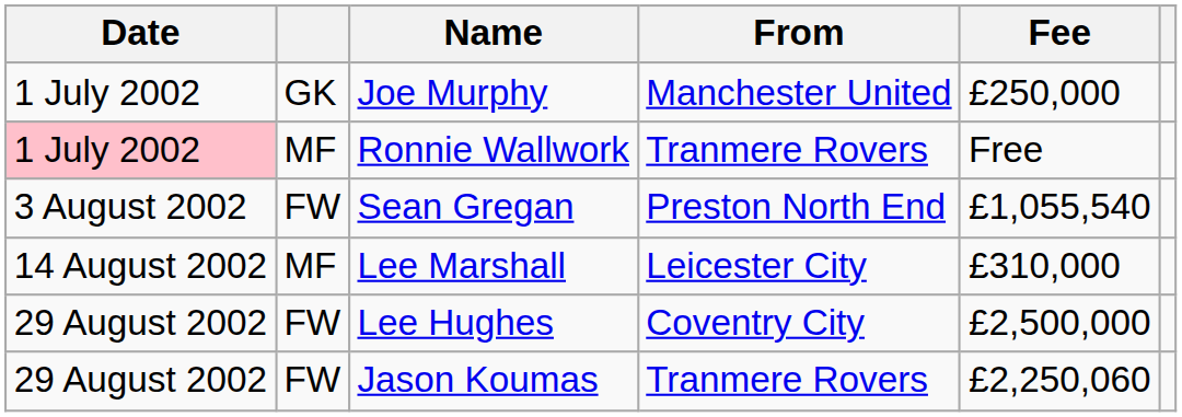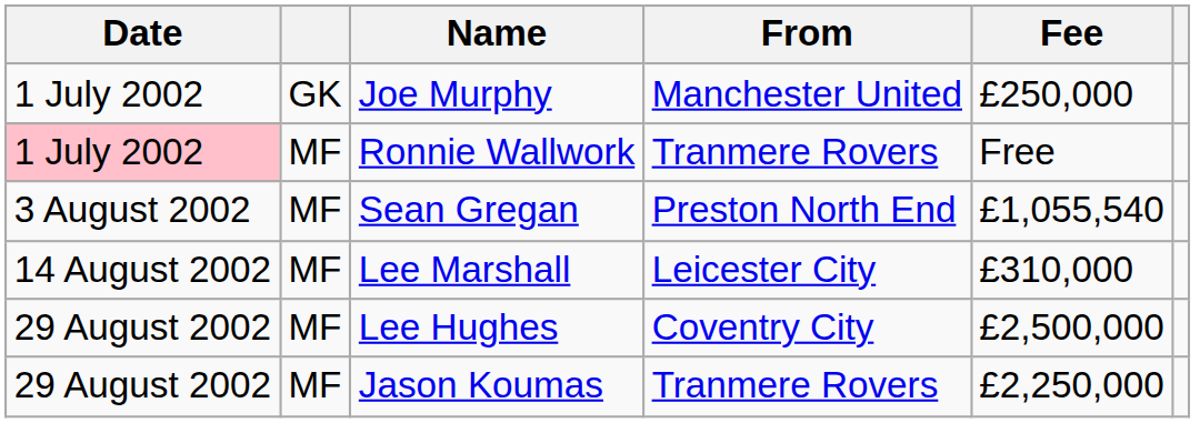 <table class="wikitable">
 <tr>
 <th scope=col>Date</th>
 <th scope=col></th>
 <th scope=col>Name</th>
 <th scope=col>From</th>
 <th scope=col>Fee</th>
 <th scope=col></th>
 </tr>
 <tr>
 <td>1 July 2002</td>
 <td>GK</td>
 <td><a href='#'>Joe Murphy</a></td>
 <td><a href='#'>Manchester United</a></td>
 <td>£250,000</td>
 <td></td>
 </tr>
 <tr>
 <td style="background: pink;">1 July 2002</td>
 <td>MF</td>
 <td><a href='#'>Ronnie Wallwork</a></td>
 <td><a href='#'>Tranmere Rovers</a></td>
 <td>Free</td>
 <td></td>
 </tr>
 <tr>
 <td>3 August 2002</td>
-<td>FW</td>
+<td>MF</td>
 <td><a href='#'>Sean Gregan</a></td>
 <td><a href='#'>Preston North End</a></td>
 <td>£1,055,540</td>
 <td></td>
 </tr>
 <tr>
 <td>14 August 2002</td>
 <td>MF</td>
 <td><a href='#'>Lee Marshall</a></td>
 <td><a href='#'>Leicester City</a></td>
 <td>£310,000</td>
 <td></td>
 </tr>
 <tr>
 <td>29 August 2002</td>
-<td>FW</td>
+<td>MF</td>
 <td><a href='#'>Lee Hughes</a></td>
 <td><a href='#'>Coventry City</a></td>
 <td>£2,500,000</td>
 <td></td>
 </tr>
 <tr>
 <td>29 August 2002</td>
-<td>FW</td>
+<td>MF</td>
 <td><a href='#'>Jason Koumas</a></td>
 <td><a href='#'>Tranmere Rovers</a></td>
-<td>£2,250,060</td>
+<td>£2,250,000</td>
 <td></td>
 </tr>
 </table>
